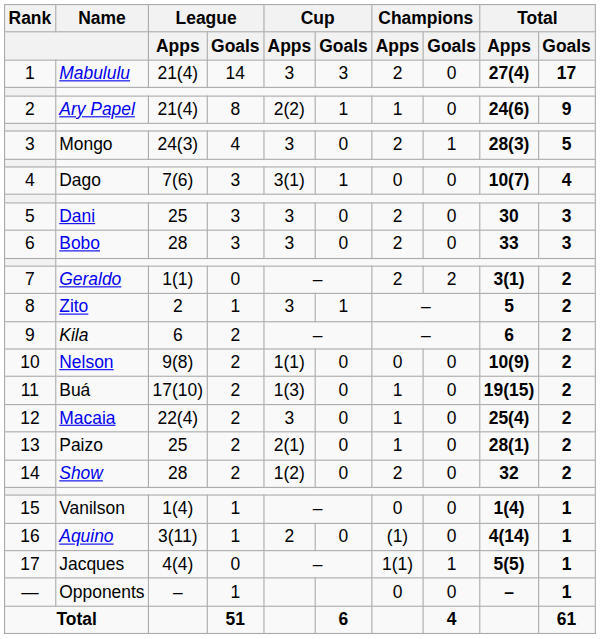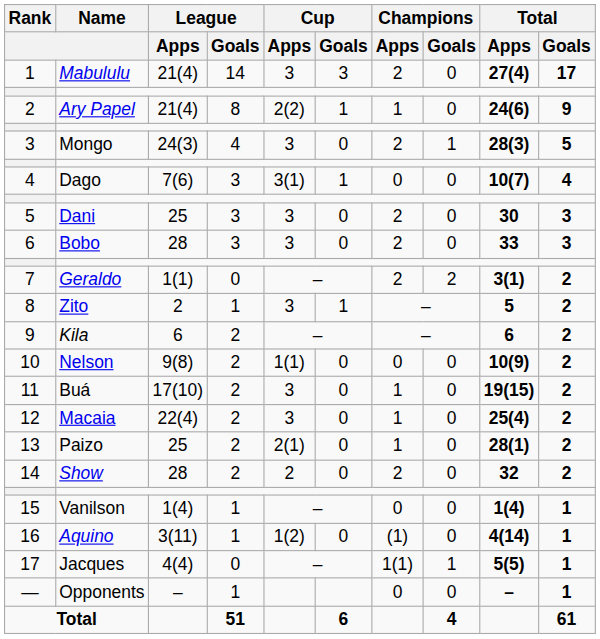 <table class="wikitable" style="text-align:center">
 <tr>
 <th>Rank</th>
 <th>Name</th>
 <th colspan=2>League</th>
 <th colspan=2>Cup</th>
 <th colspan=2>Champions</th>
 <th colspan=2>Total</th>
 </tr>
 <tr>
 <th colspan=2></th>
 <th>Apps</th>
 <th>Goals</th>
 <th>Apps</th>
 <th>Goals</th>
 <th>Apps</th>
 <th>Goals</th>
 <th>Apps</th>
 <th>Goals</th>
 </tr>
 <tr>
 <td>1</td>
 <td align="left"> <em><a href='#'>Mabululu</a></em></td>
 <td>21(4)</td>
 <td>14</td>
 <td>3</td>
 <td>3</td>
 <td>2</td>
 <td>0</td>
 <td><strong>27(4)</strong></td>
 <td><strong>17</strong></td>
 </tr>
 <tr>
 <th></th>
 </tr>
 <tr>
 <td>2</td>
 <td align="left"> <em><a href='#'>Ary Papel</a></em></td>
 <td>21(4)</td>
 <td>8</td>
 <td>2(2)</td>
 <td>1</td>
 <td>1</td>
 <td>0</td>
 <td><strong>24(6)</strong></td>
 <td><strong>9</strong></td>
 </tr>
 <tr>
 <th></th>
 </tr>
 <tr>
 <td>3</td>
 <td align="left"> Mongo</td>
 <td>24(3)</td>
 <td>4</td>
 <td>3</td>
 <td>0</td>
 <td>2</td>
 <td>1</td>
 <td><strong>28(3)</strong></td>
 <td><strong>5</strong></td>
 </tr>
 <tr>
 <th></th>
 </tr>
 <tr>
 <td>4</td>
 <td align="left"> Dago</td>
 <td>7(6)</td>
 <td>3</td>
 <td>3(1)</td>
 <td>1</td>
 <td>0</td>
 <td>0</td>
 <td><strong>10(7)</strong></td>
 <td><strong>4</strong></td>
 </tr>
 <tr>
 <th></th>
 </tr>
 <tr>
 <td>5</td>
 <td align="left"> <a href='#'>Dani</a></td>
 <td>25</td>
 <td>3</td>
 <td>3</td>
 <td>0</td>
 <td>2</td>
 <td>0</td>
 <td><strong>30</strong></td>
 <td><strong>3</strong></td>
 </tr>
 <tr>
 <td>6</td>
 <td align="left"> <a href='#'>Bobo</a></td>
 <td>28</td>
 <td>3</td>
 <td>3</td>
 <td>0</td>
 <td>2</td>
 <td>0</td>
 <td><strong>33</strong></td>
 <td><strong>3</strong></td>
 </tr>
 <tr>
 <th></th>
 </tr>
 <tr>
 <td>7</td>
 <td align="left"> <em><a href='#'>Geraldo</a></em></td>
 <td>1(1)</td>
 <td>0</td>
 <td colspan=2>–</td>
 <td>2</td>
 <td>2</td>
 <td><strong>3(1)</strong></td>
 <td><strong>2</strong></td>
 </tr>
 <tr>
 <td>8</td>
 <td align="left"> <a href='#'>Zito</a></td>
 <td>2</td>
 <td>1</td>
 <td>3</td>
 <td>1</td>
 <td colspan=2>–</td>
 <td><strong>5</strong></td>
 <td><strong>2</strong></td>
 </tr>
 <tr>
 <td>9</td>
 <td align="left"> <em>Kila</em></td>
 <td>6</td>
 <td>2</td>
 <td colspan=2>–</td>
 <td colspan=2>–</td>
 <td><strong>6</strong></td>
 <td><strong>2</strong></td>
 </tr>
 <tr>
 <td>10</td>
 <td align="left"> <a href='#'>Nelson</a></td>
 <td>9(8)</td>
 <td>2</td>
 <td>1(1)</td>
 <td>0</td>
 <td>0</td>
 <td>0</td>
 <td><strong>10(9)</strong></td>
 <td><strong>2</strong></td>
 </tr>
 <tr>
 <td>11</td>
 <td align="left"> Buá</td>
 <td>17(10)</td>
 <td>2</td>
-<td>1(3)</td>
+<td>3</td>
 <td>0</td>
 <td>1</td>
 <td>0</td>
 <td><strong>19(15)</strong></td>
 <td><strong>2</strong></td>
 </tr>
 <tr>
 <td>12</td>
 <td align="left"> <a href='#'>Macaia</a></td>
 <td>22(4)</td>
 <td>2</td>
 <td>3</td>
 <td>0</td>
 <td>1</td>
 <td>0</td>
 <td><strong>25(4)</strong></td>
 <td><strong>2</strong></td>
 </tr>
 <tr>
 <td>13</td>
 <td align="left"> Paizo</td>
 <td>25</td>
 <td>2</td>
 <td>2(1)</td>
 <td>0</td>
 <td>1</td>
 <td>0</td>
 <td><strong>28(1)</strong></td>
 <td><strong>2</strong></td>
 </tr>
 <tr>
 <td>14</td>
 <td align="left"> <em><a href='#'>Show</a></em></td>
 <td>28</td>
 <td>2</td>
-<td>1(2)</td>
+<td>2</td>
 <td>0</td>
 <td>2</td>
 <td>0</td>
 <td><strong>32</strong></td>
 <td><strong>2</strong></td>
 </tr>
 <tr>
 <th></th>
 </tr>
 <tr>
 <td>15</td>
 <td align="left"> Vanilson</td>
 <td>1(4)</td>
 <td>1</td>
 <td colspan=2>–</td>
 <td>0</td>
 <td>0</td>
 <td><strong>1(4)</strong></td>
 <td><strong>1</strong></td>
 </tr>
 <tr>
 <td>16</td>
 <td align="left"> <em><a href='#'>Aquino</a></em></td>
 <td>3(11)</td>
 <td>1</td>
-<td>2</td>
+<td>1(2)</td>
 <td>0</td>
 <td>(1)</td>
 <td>0</td>
 <td><strong>4(14)</strong></td>
 <td><strong>1</strong></td>
 </tr>
 <tr>
 <td>17</td>
 <td align="left"> Jacques</td>
 <td>4(4)</td>
 <td>0</td>
 <td colspan=2>–</td>
 <td>1(1)</td>
 <td>1</td>
 <td><strong>5(5)</strong></td>
 <td><strong>1</strong></td>
 </tr>
 <tr>
 <td>—</td>
 <td align="left">Opponents</td>
 <td>–</td>
 <td>1</td>
 <td></td>
 <td></td>
 <td>0</td>
 <td>0</td>
 <td><strong>–</strong></td>
 <td><strong>1</strong></td>
 </tr>
 <tr>
 <td colspan=2><strong>Total</strong></td>
 <td></td>
 <td><strong>51</strong></td>
 <td></td>
 <td><strong>6</strong></td>
 <td></td>
 <td><strong>4</strong></td>
 <td></td>
 <td><strong>61</strong></td>
 </tr>
 </table>
